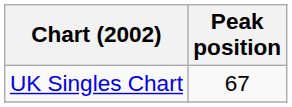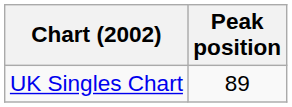 <table class="wikitable sortable">
 <tr>
 <th align="left">Chart (2002)</th>
 <th align="left">Peak<br>position</th>
 </tr>
 <tr>
 <td align="left"><a href='#'>UK Singles Chart</a></td>
-<td style="text-align:center;">67</td>
+<td style="text-align:center;">89</td>
 </tr>
 </table>
